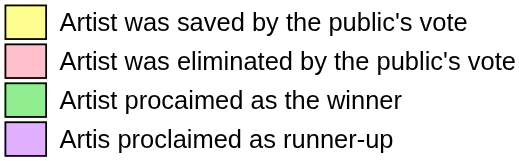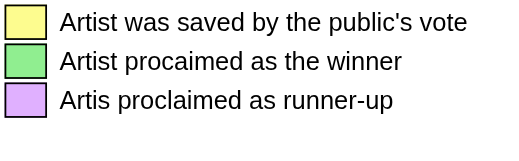 <table class="toccolours" style="font-size: 90%; white-space: nowrap;">
 <tr>
 <td style="background-color:#fdfc8f; border: 1px solid black">     </td>
 <td> Artist was saved by the public's vote</td>
-</tr>
-<tr>
-<td style="background-color:pink; border: 1px solid black">     </td>
-<td> Artist was eliminated by the public's vote</td>
 </tr>
 <tr>
 <td style="background-color:lightgreen; border: 1px solid black">     </td>
 <td> Artist procaimed as the winner</td>
 </tr>
 <tr>
 <td style="background-color:#E0B0FF; border: 1px solid black">     </td>
 <td> Artis proclaimed as runner-up</td>
 </tr>
 </table>
